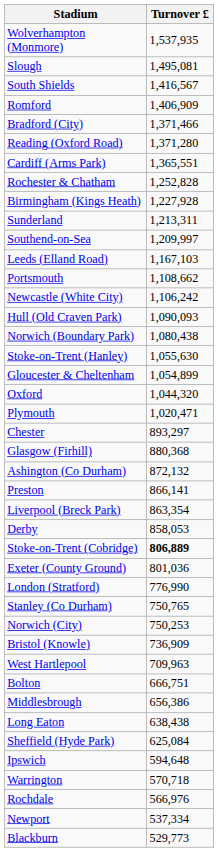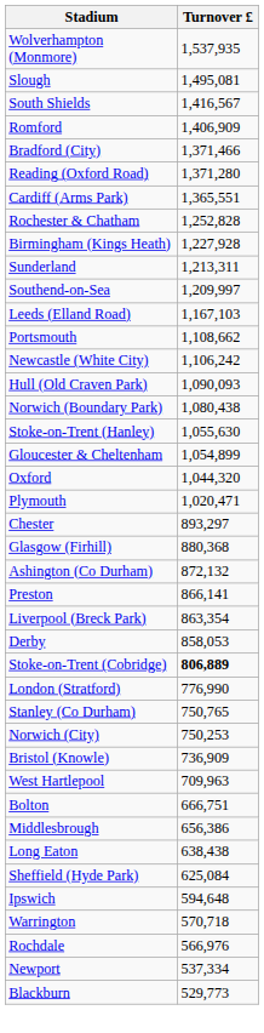 <table class="wikitable">
 <tr>
 <th width=180>Stadium</th>
 <th width=80>Turnover £</th>
 </tr>
 <tr>
 <td><a href='#'>Wolverhampton (Monmore)</a></td>
 <td>1,537,935</td>
 </tr>
 <tr>
 <td><a href='#'>Slough</a></td>
 <td>1,495,081</td>
 </tr>
 <tr>
 <td><a href='#'>South Shields</a></td>
 <td>1,416,567</td>
 </tr>
 <tr>
 <td><a href='#'>Romford</a></td>
 <td>1,406,909</td>
 </tr>
 <tr>
 <td><a href='#'>Bradford (City)</a></td>
 <td>1,371,466</td>
 </tr>
 <tr>
 <td><a href='#'>Reading (Oxford Road)</a></td>
 <td>1,371,280</td>
 </tr>
 <tr>
 <td><a href='#'>Cardiff (Arms Park)</a></td>
 <td>1,365,551</td>
 </tr>
 <tr>
 <td><a href='#'>Rochester & Chatham</a></td>
 <td>1,252,828</td>
 </tr>
 <tr>
 <td><a href='#'>Birmingham (Kings Heath)</a></td>
 <td>1,227,928</td>
 </tr>
 <tr>
 <td><a href='#'>Sunderland</a></td>
 <td>1,213,311</td>
 </tr>
 <tr>
 <td><a href='#'>Southend-on-Sea</a></td>
 <td>1,209,997</td>
 </tr>
 <tr>
 <td><a href='#'>Leeds (Elland Road)</a></td>
 <td>1,167,103</td>
 </tr>
 <tr>
 <td><a href='#'>Portsmouth</a></td>
 <td>1,108,662</td>
 </tr>
 <tr>
 <td><a href='#'>Newcastle (White City)</a></td>
 <td>1,106,242</td>
 </tr>
 <tr>
 <td><a href='#'>Hull (Old Craven Park)</a></td>
 <td>1,090,093</td>
 </tr>
 <tr>
 <td><a href='#'>Norwich (Boundary Park)</a></td>
 <td>1,080,438</td>
 </tr>
 <tr>
 <td><a href='#'>Stoke-on-Trent (Hanley)</a></td>
 <td>1,055,630</td>
 </tr>
 <tr>
 <td><a href='#'>Gloucester & Cheltenham</a></td>
 <td>1,054,899</td>
 </tr>
 <tr>
 <td><a href='#'>Oxford</a></td>
 <td>1,044,320</td>
 </tr>
 <tr>
 <td><a href='#'>Plymouth</a></td>
 <td>1,020,471</td>
 </tr>
 <tr>
 <td><a href='#'>Chester</a></td>
 <td>893,297</td>
 </tr>
 <tr>
 <td><a href='#'>Glasgow (Firhill)</a></td>
 <td>880,368</td>
 </tr>
 <tr>
 <td><a href='#'>Ashington (Co Durham)</a></td>
 <td>872,132</td>
 </tr>
 <tr>
 <td><a href='#'>Preston</a></td>
 <td>866,141</td>
 </tr>
 <tr>
 <td><a href='#'>Liverpool (Breck Park)</a></td>
 <td>863,354</td>
 </tr>
 <tr>
 <td><a href='#'>Derby</a></td>
 <td>858,053</td>
 </tr>
 <tr>
 <td><a href='#'>Stoke-on-Trent (Cobridge)</a></td>
 <td><strong>806,889</strong></td>
 </tr>
 <tr>
-<td><a href='#'>Exeter (County Ground)</a></td>
-<td>801,036</td>
-</tr>
-<tr>
 <td><a href='#'>London (Stratford)</a></td>
 <td>776,990</td>
 </tr>
 <tr>
 <td><a href='#'>Stanley (Co Durham)</a></td>
 <td>750,765</td>
 </tr>
 <tr>
 <td><a href='#'>Norwich (City)</a></td>
 <td>750,253</td>
 </tr>
 <tr>
 <td><a href='#'>Bristol (Knowle)</a></td>
 <td>736,909</td>
 </tr>
 <tr>
 <td><a href='#'>West Hartlepool</a></td>
 <td>709,963</td>
 </tr>
 <tr>
 <td><a href='#'>Bolton</a></td>
 <td>666,751</td>
 </tr>
 <tr>
 <td><a href='#'>Middlesbrough</a></td>
 <td>656,386</td>
 </tr>
 <tr>
 <td><a href='#'>Long Eaton</a></td>
 <td>638,438</td>
 </tr>
 <tr>
 <td><a href='#'>Sheffield (Hyde Park)</a></td>
 <td>625,084</td>
 </tr>
 <tr>
 <td><a href='#'>Ipswich</a></td>
 <td>594,648</td>
 </tr>
 <tr>
 <td><a href='#'>Warrington</a></td>
 <td>570,718</td>
 </tr>
 <tr>
 <td><a href='#'>Rochdale</a></td>
 <td>566,976</td>
 </tr>
 <tr>
 <td><a href='#'>Newport</a></td>
 <td>537,334</td>
 </tr>
 <tr>
 <td><a href='#'>Blackburn</a></td>
 <td>529,773</td>
 </tr>
 </table>
